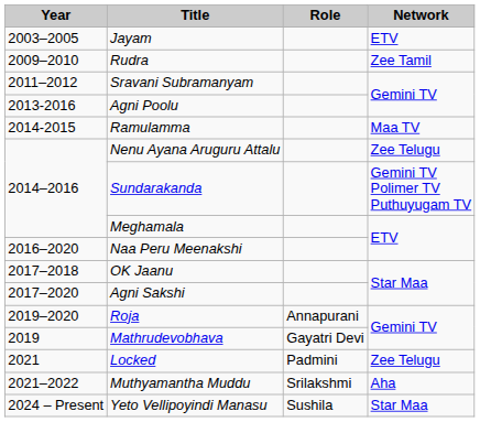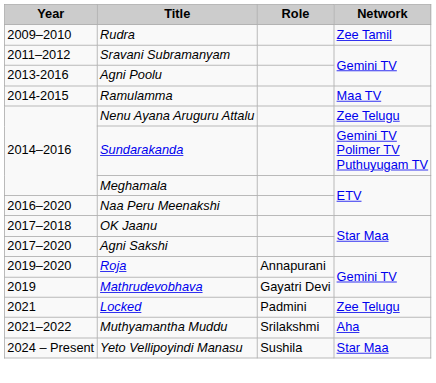 <table class="wikitable">
 <tr>
 <th style="background:#ccc;">Year</th>
 <th style="background:#ccc;">Title</th>
 <th style="background:#ccc;">Role</th>
 <th style="background:#ccc;">Network</th>
-</tr>
-<tr>
-<td>2003–2005</td>
-<td><em>Jayam</em></td>
-<td></td>
-<td><a href='#'>ETV</a></td>
 </tr>
 <tr>
 <td>2009–2010</td>
 <td><em>Rudra</em></td>
 <td></td>
 <td><a href='#'>Zee Tamil</a></td>
 </tr>
 <tr>
 <td>2011–2012</td>
 <td><em>Sravani Subramanyam</em></td>
 <td></td>
 <td rowspan=2><a href='#'>Gemini TV</a></td>
 </tr>
 <tr>
 <td>2013-2016</td>
 <td><em>Agni Poolu</em></td>
 </tr>
 <tr>
 <td>2014-2015</td>
 <td><em>Ramulamma</em></td>
 <td></td>
 <td><a href='#'>Maa TV</a></td>
 </tr>
 <tr>
 <td rowspan=3>2014–2016</td>
 <td><em>Nenu Ayana Aruguru Attalu</em></td>
 <td></td>
 <td><a href='#'>Zee Telugu</a></td>
 </tr>
 <tr>
 <td><em><a href='#'>Sundarakanda</a></em></td>
 <td></td>
 <td><a href='#'>Gemini TV</a> <br> <a href='#'>Polimer TV</a> <br> <a href='#'>Puthuyugam TV</a></td>
 </tr>
 <tr>
 <td><em>Meghamala</em></td>
 <td></td>
 <td rowspan=2><a href='#'>ETV</a></td>
 </tr>
 <tr>
 <td>2016–2020</td>
 <td><em>Naa Peru Meenakshi</em></td>
 <td></td>
 </tr>
 <tr>
 <td>2017–2018</td>
 <td><em>OK Jaanu</em></td>
 <td></td>
 <td rowspan=2><a href='#'>Star Maa</a></td>
 </tr>
 <tr>
 <td>2017–2020</td>
 <td><em>Agni Sakshi</em></td>
 </tr>
 <tr>
 <td>2019–2020</td>
 <td><a href='#'><em>Roja</em></a></td>
 <td>Annapurani</td>
 <td rowspan=2><a href='#'>Gemini TV</a></td>
 </tr>
 <tr>
 <td>2019</td>
 <td><a href='#'><em>Mathrudevobhava</em></a></td>
 <td>Gayatri Devi</td>
 </tr>
 <tr>
 <td>2021</td>
 <td><em><a href='#'>Locked</a></em></td>
 <td>Padmini</td>
 <td><a href='#'>Zee Telugu</a></td>
 </tr>
 <tr>
 <td>2021–2022</td>
 <td><em>Muthyamantha Muddu</em></td>
 <td>Srilakshmi</td>
 <td><a href='#'>Aha</a></td>
 </tr>
 <tr>
 <td>2024 – Present</td>
 <td><em>Yeto Vellipoyindi Manasu</em></td>
 <td>Sushila</td>
 <td><a href='#'>Star Maa</a></td>
 </tr>
 </table>
